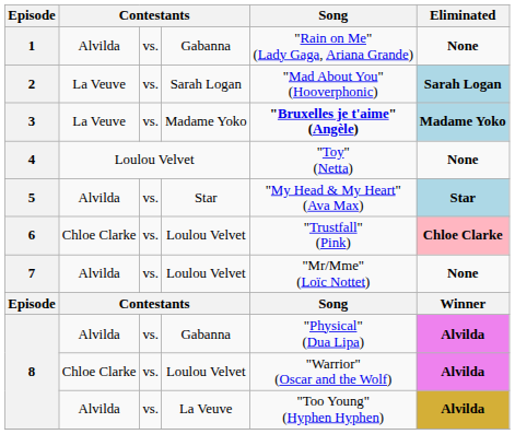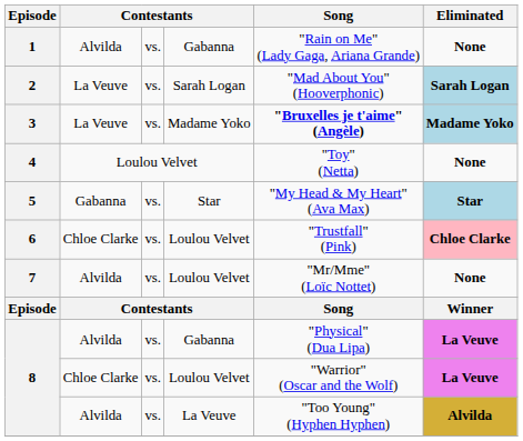 <table class="wikitable" style="text-align:center">
 <tr>
 <th scope="col">Episode</th>
 <th scope="col" colspan="3">Contestants</th>
 <th scope="col">Song</th>
 <th scope="col">Eliminated</th>
 </tr>
 <tr>
 <th scope="row">1</th>
 <td>Alvilda</td>
 <td>vs.</td>
 <td>Gabanna</td>
 <td nowrap>"<a href='#'>Rain on Me</a>"<br>(<a href='#'>Lady Gaga</a>, <a href='#'>Ariana Grande</a>)</td>
 <td><strong>None</strong></td>
 </tr>
 <tr>
 <th scope="row">2</th>
 <td>La Veuve</td>
 <td>vs.</td>
 <td>Sarah Logan</td>
 <td>"<a href='#'>Mad About You</a>"<br>(<a href='#'>Hooverphonic</a>)</td>
 <td bgcolor="lightblue"><strong>Sarah Logan</strong></td>
 </tr>
 <tr>
 <th scope="row">3</th>
 <td>La Veuve</td>
 <td>vs.</td>
 <td nowrap>Madame Yoko</td>
 <td><strong>"<a href='#'>Bruxelles je t'aime</a>"<br>(<a href='#'>Angèle</a>)</strong></td>
 <td bgcolor="lightblue" nowrap><strong>Madame Yoko</strong></td>
 </tr>
 <tr>
 <th scope="row">4</th>
 <td colspan="3">Loulou Velvet</td>
 <td>"<a href='#'>Toy</a>"<br>(<a href='#'>Netta</a>)</td>
 <td><strong>None</strong></td>
 </tr>
 <tr>
 <th scope="row">5</th>
-<td>Alvilda</td>
+<td>Gabanna</td>
 <td>vs.</td>
 <td>Star</td>
 <td>"<a href='#'>My Head & My Heart</a>"<br>(<a href='#'>Ava Max</a>)</td>
 <td bgcolor="lightblue"><strong>Star</strong></td>
 </tr>
 <tr>
 <th scope="row">6</th>
 <td>Chloe Clarke</td>
 <td>vs.</td>
 <td>Loulou Velvet</td>
 <td>"<a href='#'>Trustfall</a>"<br>(<a href='#'>Pink</a>)</td>
 <td bgcolor="lightpink"><strong>Chloe Clarke</strong></td>
 </tr>
 <tr>
 <th scope="row">7</th>
 <td>Alvilda</td>
 <td>vs.</td>
 <td>Loulou Velvet</td>
 <td>"Mr/Mme"<br>(<a href='#'>Loïc Nottet</a>)</td>
 <td><strong>None</strong></td>
 </tr>
 <tr>
 <th scope="col">Episode</th>
 <th scope="col" colspan="3">Contestants</th>
 <th scope="col">Song</th>
 <th scope="col">Winner</th>
 </tr>
 <tr>
 <th scope="row" rowspan="3">8</th>
 <td>Alvilda</td>
 <td>vs.</td>
 <td>Gabanna</td>
 <td>"<a href='#'>Physical</a>"<br>(<a href='#'>Dua Lipa</a>)</td>
-<td bgcolor="violet"><strong>Alvilda</strong></td>
+<td bgcolor="violet"><strong>La Veuve</strong></td>
 </tr>
 <tr>
 <td>Chloe Clarke</td>
 <td>vs.</td>
 <td>Loulou Velvet</td>
 <td>"Warrior"<br>(<a href='#'>Oscar and the Wolf</a>)</td>
-<td bgcolor="violet"><strong>Alvilda</strong></td>
+<td bgcolor="violet"><strong>La Veuve</strong></td>
 </tr>
 <tr>
 <td>Alvilda</td>
 <td>vs.</td>
 <td>La Veuve</td>
 <td>"Too Young"<br>(<a href='#'>Hyphen Hyphen</a>)</td>
 <td bgcolor="D4AF37"><strong>Alvilda</strong></td>
 </tr>
 <tr>
 </tr>
 </table>
